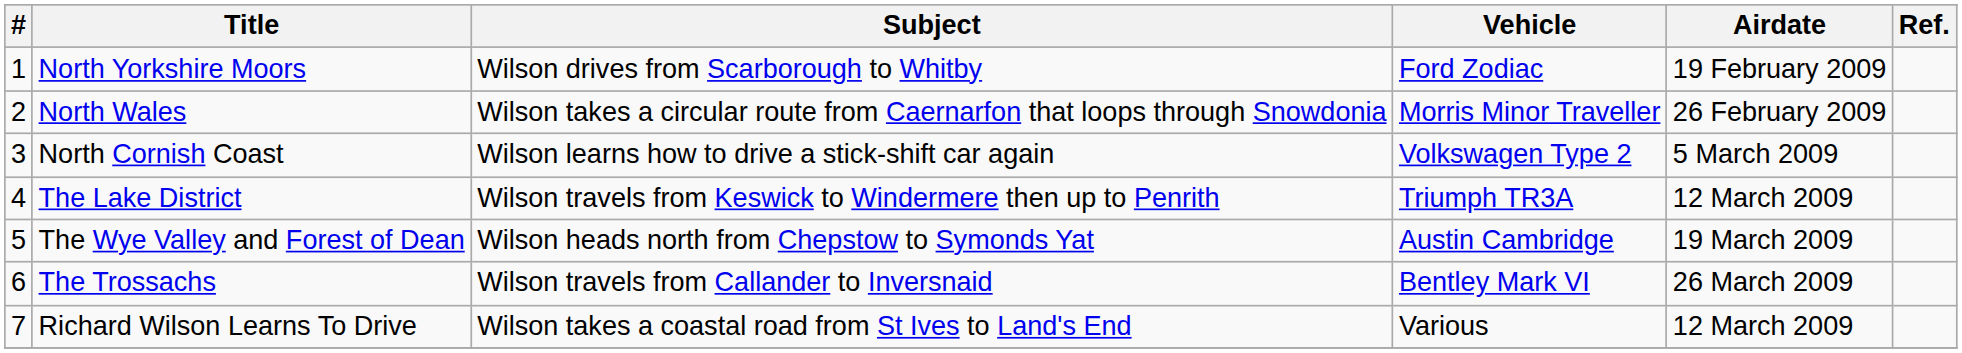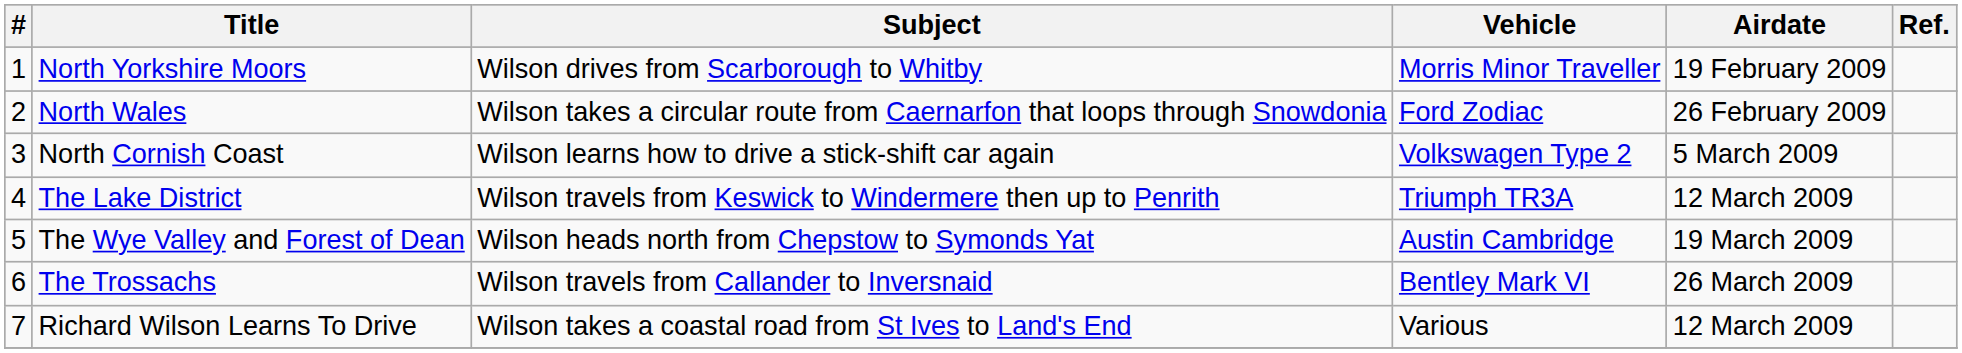 <table class="wikitable sortable">
 <tr>
 <th>#</th>
 <th>Title</th>
 <th>Subject</th>
 <th>Vehicle</th>
 <th>Airdate</th>
 <th>Ref.</th>
 </tr>
 <tr>
 <td>1</td>
 <td><a href='#'>North Yorkshire Moors</a></td>
 <td>Wilson drives from <a href='#'>Scarborough</a> to <a href='#'>Whitby</a></td>
-<td><a href='#'>Ford Zodiac</a></td>
+<td><a href='#'> Morris Minor Traveller</a></td>
 <td>19 February 2009</td>
 <td></td>
 </tr>
 <tr>
 <td>2</td>
 <td><a href='#'>North Wales</a></td>
 <td>Wilson takes a circular route from <a href='#'>Caernarfon</a> that loops through <a href='#'>Snowdonia</a></td>
-<td><a href='#'> Morris Minor Traveller</a></td>
+<td><a href='#'>Ford Zodiac</a></td>
 <td>26 February 2009</td>
 <td></td>
 </tr>
 <tr>
 <td>3</td>
 <td>North <a href='#'>Cornish</a> Coast</td>
 <td>Wilson learns how to drive a stick-shift car again</td>
 <td><a href='#'>Volkswagen Type 2</a></td>
 <td>5 March 2009</td>
 <td></td>
 </tr>
 <tr>
 <td>4</td>
 <td><a href='#'>The Lake District</a></td>
 <td>Wilson travels from <a href='#'>Keswick</a> to <a href='#'>Windermere</a> then up to <a href='#'>Penrith</a></td>
 <td><a href='#'>Triumph TR3A</a></td>
 <td>12 March 2009</td>
 <td></td>
 </tr>
 <tr>
 <td>5</td>
 <td>The <a href='#'>Wye Valley</a> and <a href='#'>Forest of Dean</a></td>
 <td>Wilson heads north from <a href='#'>Chepstow</a> to <a href='#'>Symonds Yat</a></td>
 <td><a href='#'>Austin Cambridge</a></td>
 <td>19 March 2009</td>
 <td></td>
 </tr>
 <tr>
 <td>6</td>
 <td><a href='#'>The Trossachs</a></td>
 <td>Wilson travels from <a href='#'>Callander</a> to <a href='#'>Inversnaid</a></td>
 <td><a href='#'>Bentley Mark VI</a></td>
 <td>26 March 2009</td>
 <td></td>
 </tr>
 <tr>
 <td>7</td>
 <td>Richard Wilson Learns To Drive</td>
 <td>Wilson takes a coastal road from <a href='#'>St Ives</a> to <a href='#'>Land's End</a></td>
 <td>Various</td>
 <td>12 March 2009</td>
 <td></td>
 </tr>
 <tr>
 </tr>
 </table>
